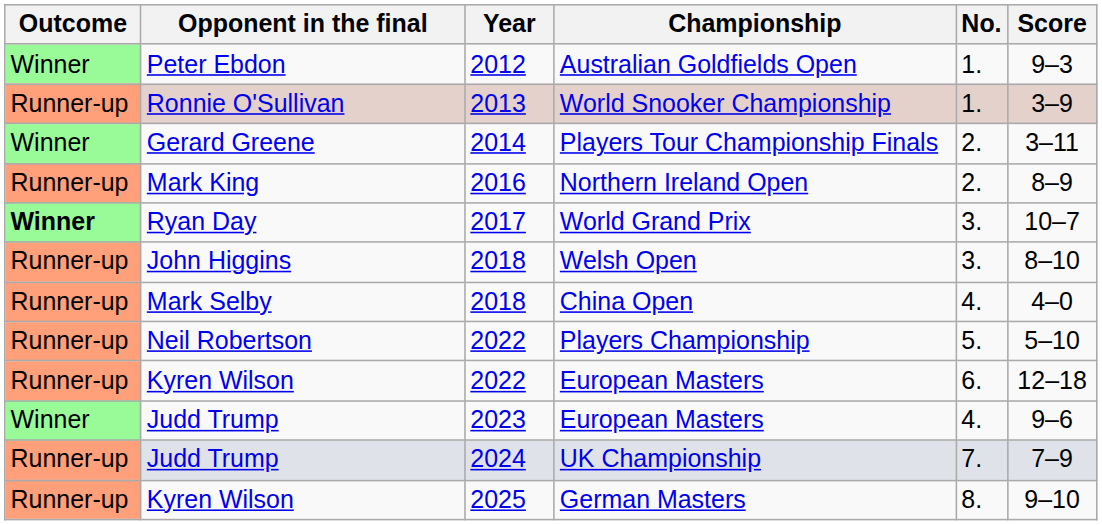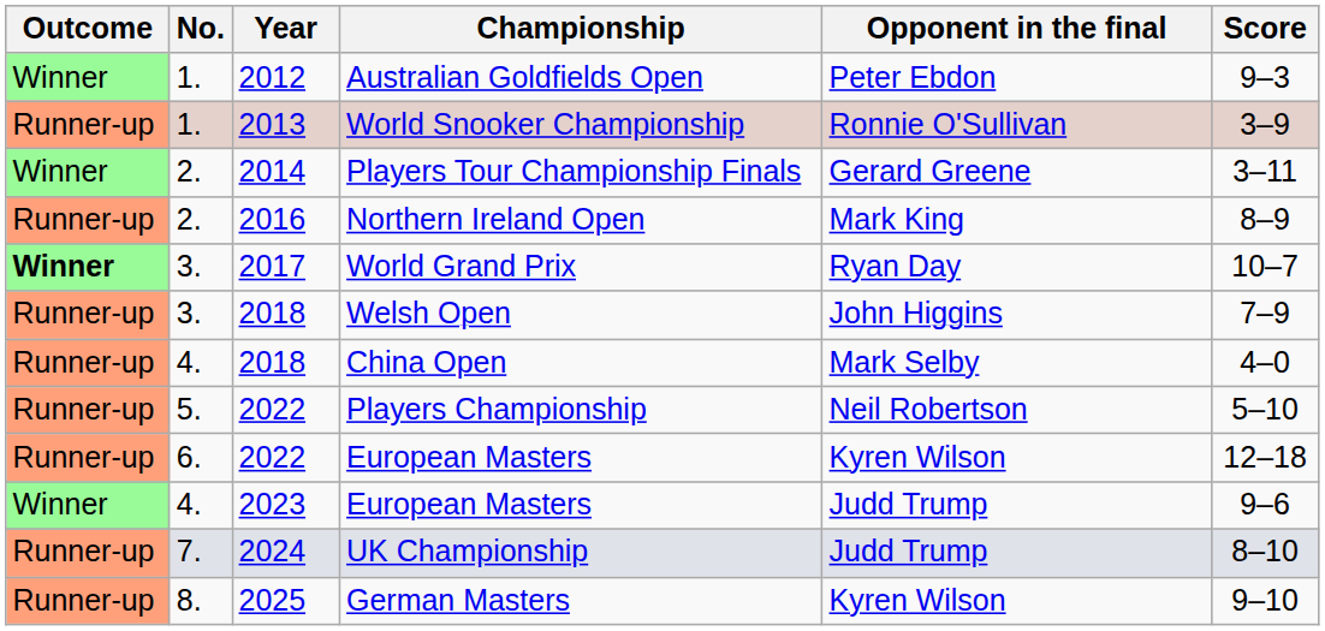 <table class="wikitable sortable">
 <tr>
 <th width="80">Outcome</th>
-<th style="width:200px;">Opponent in the final</th>
+<th width="20">No.</th>
 <th width="50">Year</th>
 <th style="width:250px;">Championship</th>
-<th width="20">No.</th>
+<th style="width:200px;">Opponent in the final</th>
 <th style="width:50px;">Score</th>
 </tr>
 <tr>
 <td bgcolor="98FB98">Winner</td>
-<td> <a href='#'>Peter Ebdon</a></td>
+<td>1.</td>
 <td><a href='#'>2012</a></td>
 <td><a href='#'>Australian Goldfields Open</a></td>
-<td>1.</td>
+<td> <a href='#'>Peter Ebdon</a></td>
 <td align="center">9–3</td>
 </tr>
 <tr style="background:#e5d1cb;">
 <td bgcolor="ffa07a">Runner-up</td>
-<td> <a href='#'>Ronnie O'Sullivan</a></td>
+<td>1.</td>
 <td><a href='#'>2013</a></td>
 <td><a href='#'>World Snooker Championship</a></td>
-<td>1.</td>
+<td> <a href='#'>Ronnie O'Sullivan</a></td>
 <td align="center">3–9</td>
 </tr>
 <tr>
 <td bgcolor="98FB98">Winner</td>
-<td> <a href='#'>Gerard Greene</a></td>
+<td>2.</td>
 <td><a href='#'>2014</a></td>
 <td><a href='#'>Players Tour Championship Finals</a></td>
-<td>2.</td>
+<td> <a href='#'>Gerard Greene</a></td>
 <td align="center">3–11</td>
 </tr>
 <tr>
 <td bgcolor="ffa07a">Runner-up</td>
-<td> <a href='#'>Mark King</a></td>
+<td>2.</td>
 <td><a href='#'>2016</a></td>
 <td><a href='#'>Northern Ireland Open</a></td>
-<td>2.</td>
+<td> <a href='#'>Mark King</a></td>
 <td align="center">8–9</td>
 </tr>
 <tr>
 <td bgcolor="98FB98"><strong>Winner</strong></td>
-<td> <a href='#'>Ryan Day</a></td>
+<td>3.</td>
 <td><a href='#'>2017</a></td>
 <td><a href='#'>World Grand Prix</a></td>
-<td>3.</td>
+<td> <a href='#'>Ryan Day</a></td>
 <td align="center">10–7</td>
 </tr>
 <tr>
 <td bgcolor="ffa07a">Runner-up</td>
-<td> <a href='#'>John Higgins</a></td>
+<td>3.</td>
 <td><a href='#'>2018</a></td>
 <td><a href='#'>Welsh Open</a></td>
-<td>3.</td>
+<td> <a href='#'>John Higgins</a></td>
+<td align="center">7–9</td>
+</tr>
+<tr>
+<td bgcolor="ffa07a">Runner-up</td>
+<td>4.</td>
+<td><a href='#'>2018</a></td>
+<td><a href='#'>China Open</a></td>
+<td> <a href='#'>Mark Selby</a></td>
+<td align="center">4–0</td>
+</tr>
+<tr>
+<td bgcolor="ffa07a">Runner-up</td>
+<td>5.</td>
+<td><a href='#'>2022</a></td>
+<td><a href='#'>Players Championship</a></td>
+<td> <a href='#'>Neil Robertson</a></td>
+<td align="center">5–10</td>
+</tr>
+<tr>
+<td bgcolor="ffa07a">Runner-up</td>
+<td>6.</td>
+<td><a href='#'>2022</a></td>
+<td><a href='#'>European Masters</a></td>
+<td> <a href='#'>Kyren Wilson</a></td>
+<td align="center">12–18</td>
+</tr>
+<tr>
+<td bgcolor="98FB98">Winner</td>
+<td>4.</td>
+<td><a href='#'>2023</a></td>
+<td><a href='#'>European Masters</a></td>
+<td> <a href='#'>Judd Trump</a></td>
+<td align="center">9–6</td>
+</tr>
+<tr style="background:#dfe2e9;">
+<td bgcolor="ffa07a">Runner-up</td>
+<td>7.</td>
+<td><a href='#'>2024</a></td>
+<td><a href='#'>UK Championship</a></td>
+<td> <a href='#'>Judd Trump</a></td>
 <td style="text-align:center;">8–10</td>
 </tr>
 <tr>
 <td bgcolor="ffa07a">Runner-up</td>
-<td> <a href='#'>Mark Selby</a></td>
-<td><a href='#'>2018</a></td>
-<td><a href='#'>China Open</a></td>
-<td>4.</td>
-<td align="center">4–0</td>
-</tr>
-<tr>
-<td bgcolor="ffa07a">Runner-up</td>
-<td> <a href='#'>Neil Robertson</a></td>
-<td><a href='#'>2022</a></td>
-<td><a href='#'>Players Championship</a></td>
-<td>5.</td>
-<td align="center">5–10</td>
-</tr>
-<tr>
-<td bgcolor="ffa07a">Runner-up</td>
-<td> <a href='#'>Kyren Wilson</a></td>
-<td><a href='#'>2022</a></td>
-<td><a href='#'>European Masters</a></td>
-<td>6.</td>
-<td align="center">12–18</td>
-</tr>
-<tr>
-<td bgcolor="98FB98">Winner</td>
-<td> <a href='#'>Judd Trump</a></td>
-<td><a href='#'>2023</a></td>
-<td><a href='#'>European Masters</a></td>
-<td>4.</td>
-<td align="center">9–6</td>
-</tr>
-<tr style="background:#dfe2e9;">
-<td bgcolor="ffa07a">Runner-up</td>
-<td> <a href='#'>Judd Trump</a></td>
-<td><a href='#'>2024</a></td>
-<td><a href='#'>UK Championship</a></td>
-<td>7.</td>
-<td align="center">7–9</td>
-</tr>
-<tr>
-<td bgcolor="ffa07a">Runner-up</td>
-<td> <a href='#'>Kyren Wilson</a></td>
+<td>8.</td>
 <td><a href='#'>2025</a></td>
 <td><a href='#'>German Masters</a></td>
-<td>8.</td>
+<td> <a href='#'>Kyren Wilson</a></td>
 <td align="center">9–10</td>
 </tr>
 </table>
